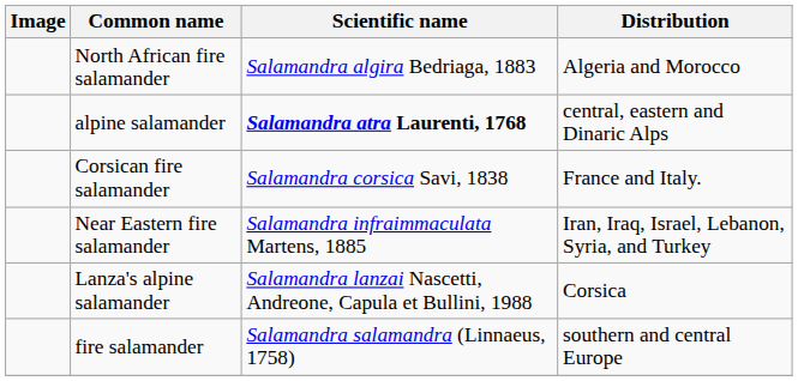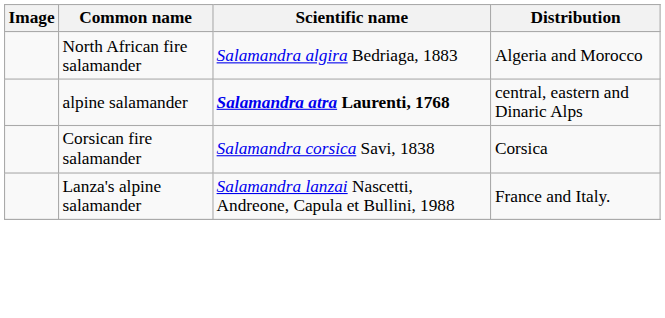 <table class="wikitable">
 <tr>
 <th>Image</th>
 <th>Common name</th>
 <th>Scientific name</th>
 <th>Distribution</th>
 </tr>
 <tr>
 <td></td>
 <td>North African fire salamander</td>
 <td><em><a href='#'>Salamandra algira</a></em> Bedriaga, 1883</td>
 <td>Algeria and Morocco</td>
 </tr>
 <tr>
 <td></td>
 <td>alpine salamander</td>
 <td><strong><em><a href='#'>Salamandra atra</a></em> Laurenti, 1768</strong></td>
 <td>central, eastern and Dinaric Alps</td>
 </tr>
 <tr>
 <td></td>
 <td>Corsican fire salamander</td>
 <td><em><a href='#'>Salamandra corsica</a></em> Savi, 1838</td>
-<td>France and Italy.</td>
-</tr>
-<tr>
-<td></td>
-<td>Near Eastern fire salamander</td>
-<td><em><a href='#'>Salamandra infraimmaculata</a></em> Martens, 1885</td>
-<td>Iran, Iraq, Israel, Lebanon, Syria, and Turkey</td>
+<td>Corsica</td>
 </tr>
 <tr>
 <td></td>
 <td>Lanza's alpine salamander</td>
 <td><em><a href='#'>Salamandra lanzai</a></em> Nascetti, Andreone, Capula et Bullini, 1988</td>
-<td>Corsica</td>
-</tr>
-<tr>
-<td></td>
-<td>fire salamander</td>
-<td><em><a href='#'>Salamandra salamandra</a></em> (Linnaeus, 1758)</td>
-<td>southern and central Europe</td>
+<td>France and Italy.</td>
 </tr>
 <tr>
 </tr>
 </table>
